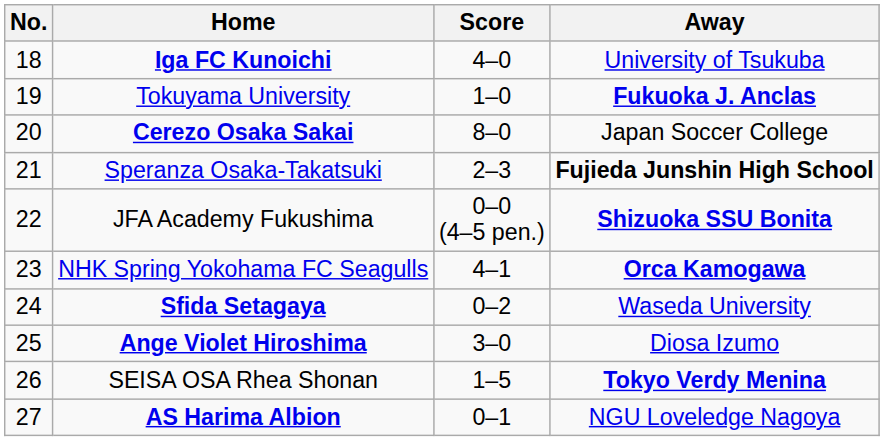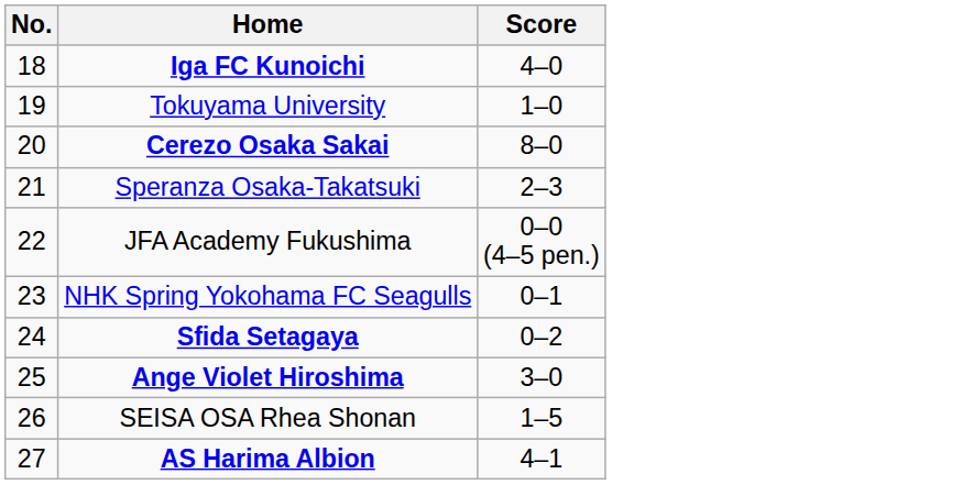 <table class="wikitable" style="text-align: center">
 <tr>
 <th>No.</th>
 <th>Home</th>
 <th>Score</th>
-<th>Away</th>
 </tr>
 <tr>
 <td>18</td>
 <td><strong><a href='#'>Iga FC Kunoichi</a></strong></td>
 <td>4–0</td>
-<td><a href='#'>University of Tsukuba</a></td>
 </tr>
 <tr>
 <td>19</td>
 <td><a href='#'>Tokuyama University</a></td>
 <td>1–0</td>
-<td><strong><a href='#'>Fukuoka J. Anclas</a></strong></td>
 </tr>
 <tr>
 <td>20</td>
 <td><strong><a href='#'>Cerezo Osaka Sakai</a></strong></td>
 <td>8–0</td>
-<td>Japan Soccer College</td>
 </tr>
 <tr>
 <td>21</td>
 <td><a href='#'>Speranza Osaka-Takatsuki</a></td>
 <td>2–3</td>
-<td><strong>Fujieda Junshin High School</strong></td>
 </tr>
 <tr>
 <td>22</td>
 <td>JFA Academy Fukushima</td>
 <td>0–0<br>(4–5 pen.)</td>
-<td><strong><a href='#'>Shizuoka SSU Bonita</a></strong></td>
 </tr>
 <tr>
 <td>23</td>
 <td><a href='#'>NHK Spring Yokohama FC Seagulls</a></td>
-<td>4–1</td>
-<td><strong><a href='#'>Orca Kamogawa</a></strong></td>
+<td>0–1</td>
 </tr>
 <tr>
 <td>24</td>
 <td><strong><a href='#'>Sfida Setagaya</a></strong></td>
 <td>0–2</td>
-<td><a href='#'>Waseda University</a></td>
 </tr>
 <tr>
 <td>25</td>
 <td><strong><a href='#'>Ange Violet Hiroshima</a></strong></td>
 <td>3–0</td>
-<td><a href='#'>Diosa Izumo</a></td>
 </tr>
 <tr>
 <td>26</td>
 <td>SEISA OSA Rhea Shonan</td>
 <td>1–5</td>
-<td><strong><a href='#'>Tokyo Verdy Menina</a></strong></td>
 </tr>
 <tr>
 <td>27</td>
 <td><strong><a href='#'>AS Harima Albion</a></strong></td>
-<td>0–1</td>
-<td><a href='#'>NGU Loveledge Nagoya</a></td>
+<td>4–1</td>
 </tr>
 </table>
